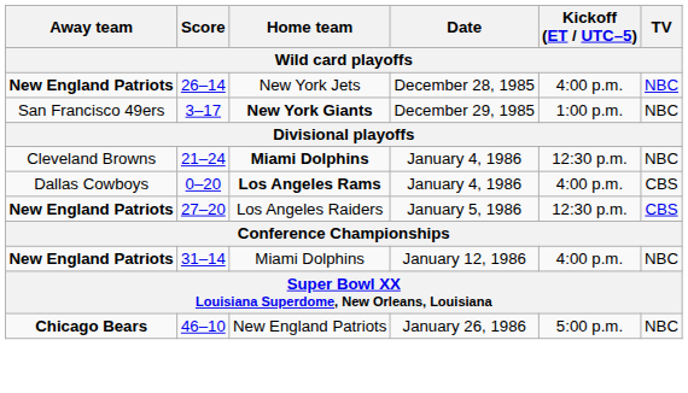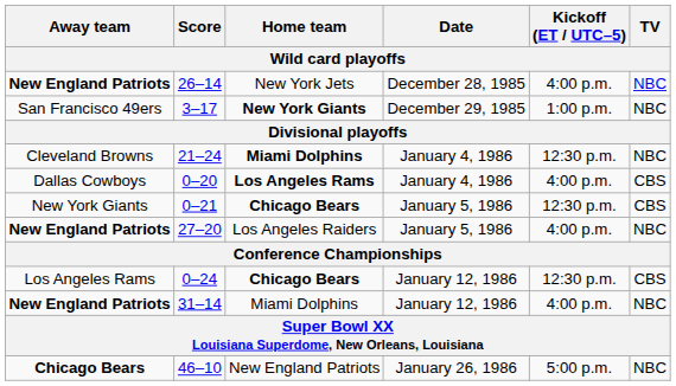 <table class="wikitable" style="font-size:92%; text-align:center;">
 <tr>
 <th>Away team</th>
 <th>Score</th>
 <th>Home team</th>
 <th>Date</th>
 <th>Kickoff<br>(<a href='#'>ET</a> / <a href='#'>UTC–5</a>)</th>
 <th>TV</th>
 </tr>
 <tr>
 <th colspan="6">Wild card playoffs</th>
 </tr>
 <tr>
 <td><strong>New England Patriots</strong></td>
 <td><a href='#'>26–14</a></td>
 <td>New York Jets</td>
 <td>December 28, 1985</td>
 <td>4:00 p.m.</td>
 <td><a href='#'>NBC</a></td>
 </tr>
 <tr>
 <td>San Francisco 49ers</td>
 <td><a href='#'>3–17</a></td>
 <td><strong>New York Giants</strong></td>
 <td>December 29, 1985</td>
 <td>1:00 p.m.</td>
 <td>NBC</td>
 </tr>
 <tr>
 <th colspan="6">Divisional playoffs</th>
 </tr>
 <tr>
 <td>Cleveland Browns</td>
 <td><a href='#'>21–24</a></td>
 <td><strong>Miami Dolphins</strong></td>
 <td>January 4, 1986</td>
 <td>12:30 p.m.</td>
 <td>NBC</td>
 </tr>
 <tr>
 <td>Dallas Cowboys</td>
 <td><a href='#'>0–20</a></td>
 <td><strong>Los Angeles Rams</strong></td>
 <td>January 4, 1986</td>
 <td>4:00 p.m.</td>
 <td>CBS</td>
 </tr>
 <tr>
+<td>New York Giants</td>
+<td><a href='#'>0–21</a></td>
+<td><strong>Chicago Bears</strong></td>
+<td>January 5, 1986</td>
+<td>12:30 p.m.</td>
+<td>CBS</td>
+</tr>
+<tr>
 <td><strong>New England Patriots</strong></td>
 <td><a href='#'>27–20</a></td>
 <td>Los Angeles Raiders</td>
 <td>January 5, 1986</td>
-<td>12:30 p.m.</td>
-<td><a href='#'>CBS</a></td>
+<td>4:00 p.m.</td>
+<td>NBC</td>
 </tr>
 <tr>
 <th colspan="6">Conference Championships</th>
+</tr>
+<tr>
+<td>Los Angeles Rams</td>
+<td><a href='#'>0–24</a></td>
+<td><strong>Chicago Bears</strong></td>
+<td>January 12, 1986</td>
+<td>12:30 p.m.</td>
+<td>CBS</td>
 </tr>
 <tr>
 <td><strong>New England Patriots</strong></td>
 <td><a href='#'>31–14</a></td>
 <td>Miami Dolphins</td>
 <td>January 12, 1986</td>
 <td>4:00 p.m.</td>
 <td>NBC</td>
 </tr>
 <tr>
 <th colspan="6"><a href='#'>Super Bowl XX</a><br><small><a href='#'>Louisiana Superdome</a>, New Orleans, Louisiana</small></th>
 </tr>
 <tr>
 <td><strong>Chicago Bears</strong></td>
 <td><a href='#'>46–10</a></td>
 <td>New England Patriots</td>
 <td>January 26, 1986</td>
 <td>5:00 p.m.</td>
 <td>NBC</td>
 </tr>
 </table>
